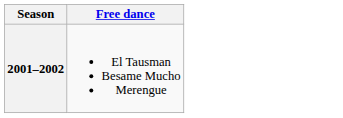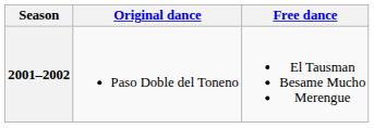 <table class="wikitable" style="text-align:center">
 <tr>
 <th>Season</th>
+<th><a href='#'>Original dance</a></th>
 <th><a href='#'>Free dance</a></th>
 </tr>
 <tr>
 <th>2001–2002 <br> </th>
+<td><br><ul><li>Paso Doble del Toneno</li></ul></td>
 <td><br><ul><li>El Tausman <br></li><li>Besame Mucho</li><li>Merengue</li></ul></td>
 </tr>
 </table>
